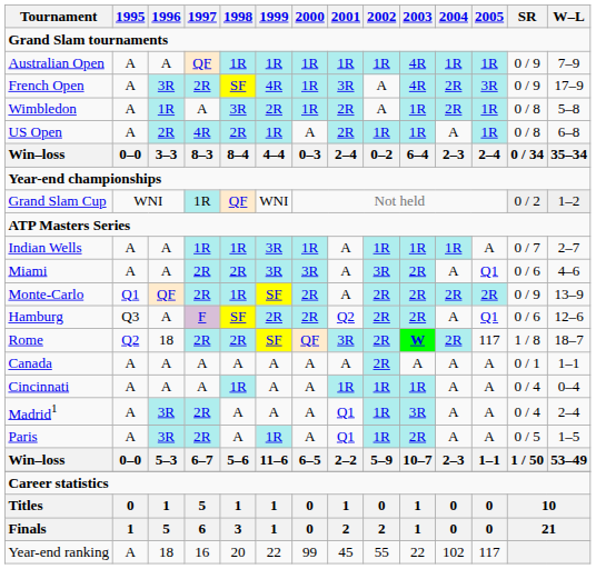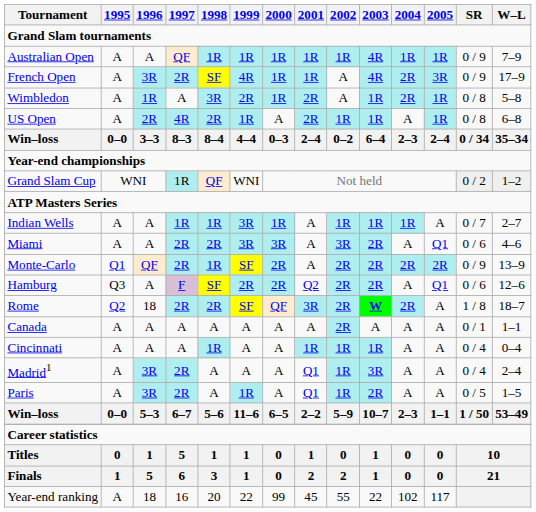 <table class=wikitable style=text-align:center>
 <tr>
 <th>Tournament</th>
 <th><a href='#'>1995</a></th>
 <th><a href='#'>1996</a></th>
 <th><a href='#'>1997</a></th>
 <th><a href='#'>1998</a></th>
 <th><a href='#'>1999</a></th>
 <th><a href='#'>2000</a></th>
 <th><a href='#'>2001</a></th>
 <th><a href='#'>2002</a></th>
 <th><a href='#'>2003</a></th>
 <th><a href='#'>2004</a></th>
 <th><a href='#'>2005</a></th>
 <th>SR</th>
 <th>W–L</th>
 </tr>
 <tr>
 <td colspan=19 align=left><strong>Grand Slam tournaments</strong></td>
 </tr>
 <tr>
 <td align=left><a href='#'>Australian Open</a></td>
 <td>A</td>
 <td>A</td>
 <td bgcolor=ffebcd><a href='#'>QF</a></td>
 <td bgcolor=afeeee><a href='#'>1R</a></td>
 <td bgcolor=afeeee><a href='#'>1R</a></td>
 <td bgcolor=afeeee><a href='#'>1R</a></td>
 <td bgcolor=afeeee><a href='#'>1R</a></td>
 <td bgcolor=afeeee><a href='#'>1R</a></td>
 <td bgcolor=afeeee><a href='#'>4R</a></td>
 <td bgcolor=afeeee><a href='#'>1R</a></td>
 <td bgcolor=afeeee><a href='#'>1R</a></td>
 <td>0 / 9</td>
 <td>7–9</td>
 </tr>
 <tr>
 <td align=left><a href='#'>French Open</a></td>
 <td>A</td>
 <td bgcolor=afeeee><a href='#'>3R</a></td>
 <td bgcolor=afeeee><a href='#'>2R</a></td>
 <td bgcolor=yellow><a href='#'>SF</a></td>
 <td bgcolor=afeeee><a href='#'>4R</a></td>
 <td bgcolor=afeeee><a href='#'>1R</a></td>
-<td bgcolor=afeeee><a href='#'>3R</a></td>
+<td bgcolor=afeeee><a href='#'>1R</a></td>
 <td>A</td>
 <td bgcolor=afeeee><a href='#'>4R</a></td>
 <td bgcolor=afeeee><a href='#'>2R</a></td>
 <td bgcolor=afeeee><a href='#'>3R</a></td>
 <td>0 / 9</td>
 <td>17–9</td>
 </tr>
 <tr>
 <td align=left><a href='#'>Wimbledon</a></td>
 <td>A</td>
 <td bgcolor=afeeee><a href='#'>1R</a></td>
 <td>A</td>
 <td bgcolor=afeeee><a href='#'>3R</a></td>
 <td bgcolor=afeeee><a href='#'>2R</a></td>
 <td bgcolor=afeeee><a href='#'>1R</a></td>
 <td bgcolor=afeeee><a href='#'>2R</a></td>
 <td>A</td>
 <td bgcolor=afeeee><a href='#'>1R</a></td>
 <td bgcolor=afeeee><a href='#'>2R</a></td>
 <td bgcolor=afeeee><a href='#'>1R</a></td>
 <td>0 / 8</td>
 <td>5–8</td>
 </tr>
 <tr>
 <td align=left><a href='#'>US Open</a></td>
 <td>A</td>
 <td bgcolor=afeeee><a href='#'>2R</a></td>
 <td bgcolor=afeeee><a href='#'>4R</a></td>
 <td bgcolor=afeeee><a href='#'>2R</a></td>
 <td bgcolor=afeeee><a href='#'>1R</a></td>
 <td>A</td>
 <td bgcolor=afeeee><a href='#'>2R</a></td>
 <td bgcolor=afeeee><a href='#'>1R</a></td>
 <td bgcolor=afeeee><a href='#'>1R</a></td>
 <td>A</td>
 <td bgcolor=afeeee><a href='#'>1R</a></td>
 <td>0 / 8</td>
 <td>6–8</td>
 </tr>
 <tr>
 <th style=text-align:left>Win–loss</th>
 <th>0–0</th>
 <th>3–3</th>
 <th>8–3</th>
 <th>8–4</th>
 <th>4–4</th>
 <th>0–3</th>
 <th>2–4</th>
 <th>0–2</th>
 <th>6–4</th>
 <th>2–3</th>
 <th>2–4</th>
 <th>0 / 34</th>
 <th>35–34</th>
 </tr>
 <tr>
 <td colspan="19" align=left><strong>Year-end championships</strong></td>
 </tr>
 <tr>
 <td align=left><a href='#'>Grand Slam Cup</a></td>
 <td align="center" colspan="2">WNI</td>
 <td align="center" style="background:#afeeee;">1R</td>
 <td align="center" style="background:#ffebcd;"><a href='#'>QF</a></td>
 <td align="center" colspan="1">WNI</td>
 <td align="center" colspan="6" style="color:#767676;">Not held</td>
 <td align="center" style="background:#EFEFEF;">0 / 2</td>
 <td align="center" style="background:#EFEFEF;">1–2</td>
 </tr>
 <tr>
 <td colspan=19 align=left><strong>ATP Masters Series</strong></td>
 </tr>
 <tr>
 <td align=left><a href='#'>Indian Wells</a></td>
 <td>A</td>
 <td>A</td>
 <td bgcolor=afeeee><a href='#'>1R</a></td>
 <td bgcolor=afeeee><a href='#'>1R</a></td>
 <td bgcolor=afeeee><a href='#'>3R</a></td>
 <td bgcolor=afeeee><a href='#'>1R</a></td>
 <td>A</td>
 <td bgcolor=afeeee><a href='#'>1R</a></td>
 <td bgcolor=afeeee><a href='#'>1R</a></td>
 <td bgcolor=afeeee><a href='#'>1R</a></td>
 <td>A</td>
 <td>0 / 7</td>
 <td>2–7</td>
 </tr>
 <tr>
 <td align=left><a href='#'>Miami</a></td>
 <td>A</td>
 <td>A</td>
 <td bgcolor=afeeee><a href='#'>2R</a></td>
 <td bgcolor=afeeee><a href='#'>2R</a></td>
 <td bgcolor=afeeee><a href='#'>3R</a></td>
 <td bgcolor=afeeee><a href='#'>3R</a></td>
 <td>A</td>
 <td bgcolor=afeeee><a href='#'>3R</a></td>
 <td bgcolor=afeeee><a href='#'>2R</a></td>
 <td>A</td>
 <td><a href='#'>Q1</a></td>
 <td>0 / 6</td>
 <td>4–6</td>
 </tr>
 <tr>
 <td align=left><a href='#'>Monte-Carlo</a></td>
 <td><a href='#'>Q1</a></td>
 <td bgcolor=ffebcd><a href='#'>QF</a></td>
 <td bgcolor=afeeee><a href='#'>2R</a></td>
 <td bgcolor=afeeee><a href='#'>1R</a></td>
 <td bgcolor=yellow><a href='#'>SF</a></td>
 <td bgcolor=afeeee><a href='#'>2R</a></td>
 <td>A</td>
 <td bgcolor=afeeee><a href='#'>2R</a></td>
 <td bgcolor=afeeee><a href='#'>2R</a></td>
 <td bgcolor=afeeee><a href='#'>2R</a></td>
 <td bgcolor=afeeee><a href='#'>2R</a></td>
 <td>0 / 9</td>
 <td>13–9</td>
 </tr>
 <tr>
 <td align=left><a href='#'>Hamburg</a></td>
 <td>Q3</td>
 <td>A</td>
 <td bgcolor=thistle><a href='#'>F</a></td>
 <td bgcolor=yellow><a href='#'>SF</a></td>
 <td bgcolor=afeeee><a href='#'>2R</a></td>
 <td bgcolor=afeeee><a href='#'>2R</a></td>
 <td><a href='#'>Q2</a></td>
 <td bgcolor=afeeee><a href='#'>2R</a></td>
 <td bgcolor=afeeee><a href='#'>2R</a></td>
 <td>A</td>
 <td><a href='#'>Q1</a></td>
 <td>0 / 6</td>
 <td>12–6</td>
 </tr>
 <tr>
 <td align=left><a href='#'>Rome</a></td>
 <td><a href='#'>Q2</a></td>
 <td>18</td>
 <td bgcolor=afeeee><a href='#'>2R</a></td>
 <td bgcolor=afeeee><a href='#'>2R</a></td>
 <td bgcolor=yellow><a href='#'>SF</a></td>
 <td bgcolor=ffebcd><a href='#'>QF</a></td>
 <td bgcolor=afeeee><a href='#'>3R</a></td>
 <td bgcolor=afeeee><a href='#'>2R</a></td>
 <td bgcolor=lime><strong><a href='#'>W</a></strong></td>
 <td bgcolor=afeeee><a href='#'>2R</a></td>
-<td>117</td>
+<td>A</td>
 <td>1 / 8</td>
 <td>18–7</td>
 </tr>
 <tr>
 <td align=left><a href='#'>Canada</a></td>
 <td>A</td>
 <td>A</td>
 <td>A</td>
 <td>A</td>
 <td>A</td>
 <td>A</td>
 <td>A</td>
 <td bgcolor=afeeee><a href='#'>2R</a></td>
 <td>A</td>
 <td>A</td>
 <td>A</td>
 <td>0 / 1</td>
 <td>1–1</td>
 </tr>
 <tr>
 <td align=left><a href='#'>Cincinnati</a></td>
 <td>A</td>
 <td>A</td>
 <td>A</td>
 <td bgcolor=afeeee><a href='#'>1R</a></td>
 <td>A</td>
 <td>A</td>
 <td bgcolor=afeeee><a href='#'>1R</a></td>
 <td bgcolor=afeeee><a href='#'>1R</a></td>
 <td bgcolor=afeeee><a href='#'>1R</a></td>
 <td>A</td>
 <td>A</td>
 <td>0 / 4</td>
 <td>0–4</td>
 </tr>
 <tr>
 <td align=left><a href='#'>Madrid</a><sup>1</sup></td>
 <td>A</td>
 <td bgcolor=afeeee><a href='#'>3R</a></td>
 <td bgcolor=afeeee><a href='#'>2R</a></td>
 <td>A</td>
 <td>A</td>
 <td>A</td>
 <td><a href='#'>Q1</a></td>
 <td bgcolor=afeeee><a href='#'>1R</a></td>
 <td bgcolor=afeeee><a href='#'>3R</a></td>
 <td>A</td>
 <td>A</td>
 <td>0 / 4</td>
 <td>2–4</td>
 </tr>
 <tr>
 <td align=left><a href='#'>Paris</a></td>
 <td>A</td>
 <td bgcolor=afeeee><a href='#'>3R</a></td>
 <td bgcolor=afeeee><a href='#'>2R</a></td>
 <td>A</td>
 <td bgcolor=afeeee><a href='#'>1R</a></td>
 <td>A</td>
 <td><a href='#'>Q1</a></td>
 <td bgcolor=afeeee><a href='#'>1R</a></td>
 <td bgcolor=afeeee><a href='#'>2R</a></td>
 <td>A</td>
 <td>A</td>
 <td>0 / 5</td>
 <td>1–5</td>
 </tr>
 <tr>
 <th style=text-align:left>Win–loss</th>
 <th>0–0</th>
 <th>5–3</th>
 <th>6–7</th>
 <th>5–6</th>
 <th>11–6</th>
 <th>6–5</th>
 <th>2–2</th>
 <th>5–9</th>
 <th>10–7</th>
 <th>2–3</th>
 <th>1–1</th>
 <th>1 / 50</th>
 <th>53–49</th>
 </tr>
 <tr>
 </tr>
 <tr>
 <td colspan=16 align=left><strong>Career statistics</strong></td>
 </tr>
 <tr>
 <th style=text-align:left>Titles</th>
 <th>0</th>
 <th>1</th>
 <th>5</th>
 <th>1</th>
 <th>1</th>
 <th>0</th>
 <th>1</th>
 <th>0</th>
 <th>1</th>
 <th>0</th>
 <th>0</th>
 <th colspan=2>10</th>
 </tr>
 <tr>
 <th style=text-align:left>Finals</th>
 <th>1</th>
 <th>5</th>
 <th>6</th>
 <th>3</th>
 <th>1</th>
 <th>0</th>
 <th>2</th>
 <th>2</th>
 <th>1</th>
 <th>0</th>
 <th>0</th>
 <th colspan=2>21</th>
 </tr>
 <tr>
 <td align=left>Year-end ranking</td>
 <td>A</td>
 <td>18</td>
 <td>16</td>
 <td>20</td>
 <td>22</td>
 <td>99</td>
 <td>45</td>
 <td>55</td>
 <td>22</td>
 <td>102</td>
 <td>117</td>
 <th colspan=2></th>
 </tr>
 </table>
